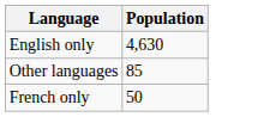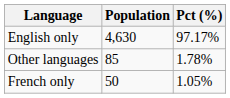 <table class="wikitable">
 <tr>
 <th>Language</th>
 <th>Population</th>
+<th>Pct (%)</th>
 </tr>
 <tr>
 <td>English only</td>
 <td>4,630</td>
+<td>97.17%</td>
 </tr>
 <tr>
 <td>Other languages</td>
 <td>85</td>
+<td>1.78%</td>
 </tr>
 <tr>
 <td>French only</td>
 <td>50</td>
+<td>1.05%</td>
 </tr>
 </table>
